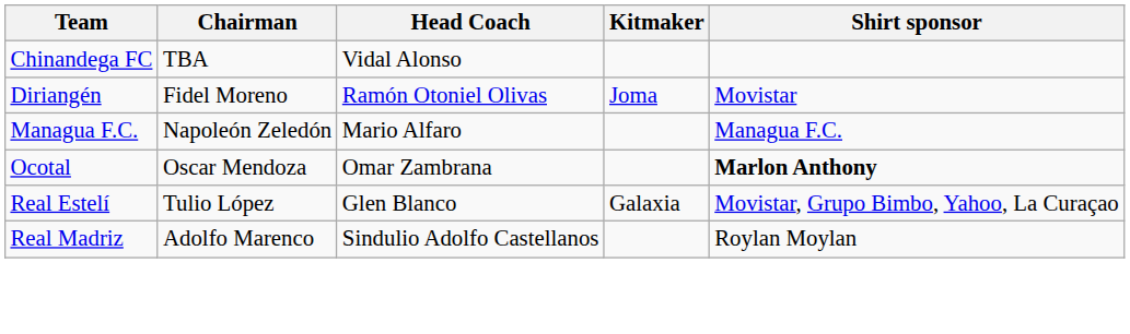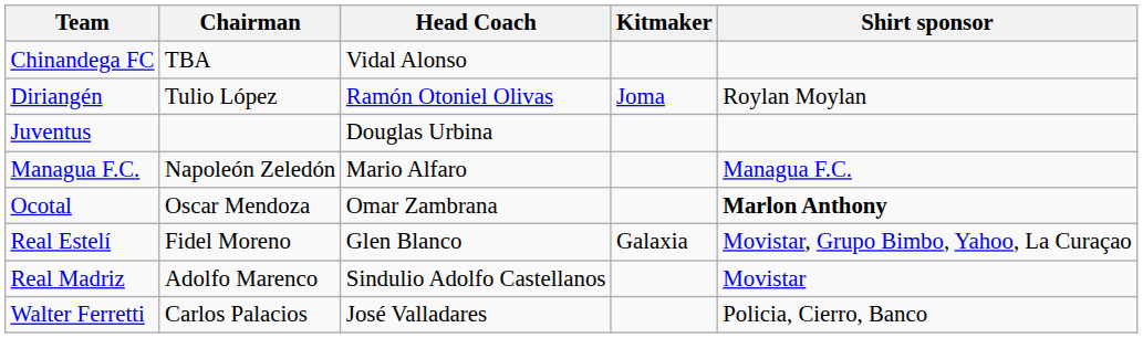 <table class="wikitable sortable" style="text-align: left;">
 <tr>
 <th>Team</th>
 <th>Chairman</th>
 <th>Head Coach</th>
 <th>Kitmaker</th>
 <th>Shirt sponsor</th>
 </tr>
 <tr>
 <td><a href='#'>Chinandega FC</a></td>
 <td> TBA</td>
 <td> Vidal Alonso</td>
 <td></td>
 <td></td>
 </tr>
 <tr>
 <td><a href='#'>Diriangén</a></td>
-<td> Fidel Moreno</td>
+<td> Tulio López</td>
 <td> <a href='#'>Ramón Otoniel Olivas</a></td>
 <td><a href='#'>Joma</a></td>
-<td><a href='#'>Movistar</a></td>
+<td>Roylan Moylan</td>
+</tr>
+<tr>
+<td><a href='#'>Juventus</a></td>
+<td></td>
+<td> Douglas Urbina</td>
+<td></td>
+<td></td>
 </tr>
 <tr>
 <td><a href='#'>Managua F.C.</a></td>
 <td> Napoleón Zeledón</td>
 <td> Mario Alfaro</td>
 <td></td>
 <td><a href='#'>Managua F.C.</a></td>
 </tr>
 <tr>
 <td><a href='#'>Ocotal</a></td>
 <td> Oscar Mendoza</td>
 <td> Omar Zambrana</td>
 <td></td>
 <td><strong>Marlon Anthony</strong></td>
 </tr>
 <tr>
 <td><a href='#'>Real Estelí</a></td>
-<td> Tulio López</td>
+<td> Fidel Moreno</td>
 <td> Glen Blanco</td>
 <td>Galaxia</td>
 <td><a href='#'>Movistar</a>, <a href='#'>Grupo Bimbo</a>, <a href='#'>Yahoo</a>, La Curaçao</td>
 </tr>
 <tr>
 <td><a href='#'>Real Madriz</a></td>
 <td> Adolfo Marenco</td>
 <td> Sindulio Adolfo Castellanos</td>
 <td></td>
-<td>Roylan Moylan</td>
+<td><a href='#'>Movistar</a></td>
+</tr>
+<tr>
+<td><a href='#'>Walter Ferretti</a></td>
+<td> Carlos Palacios</td>
+<td> José Valladares</td>
+<td></td>
+<td>Policia, Cierro, Banco</td>
 </tr>
 </table>
